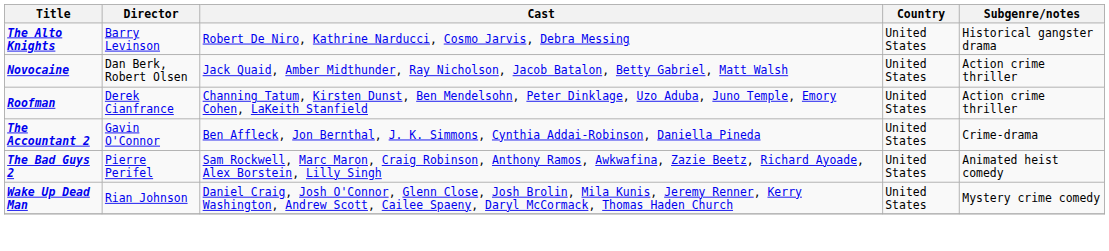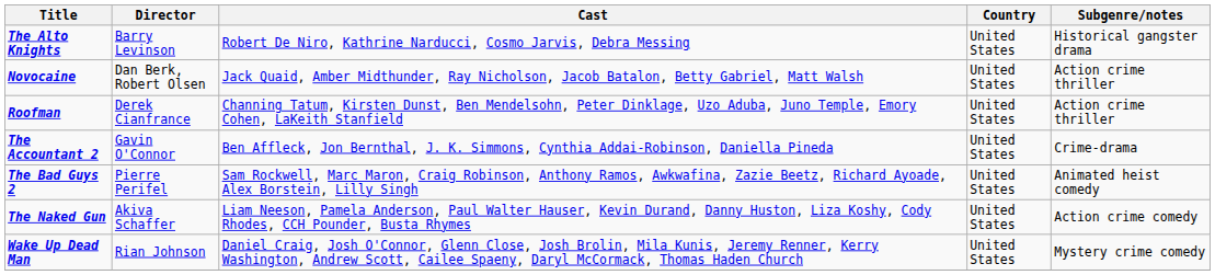 <table class="wikitable">
 <tr>
 <th>Title</th>
 <th>Director</th>
 <th>Cast</th>
 <th>Country</th>
 <th>Subgenre/notes</th>
 </tr>
 <tr>
 <td><strong><em><a href='#'>The Alto Knights</a></em></strong></td>
 <td><a href='#'>Barry Levinson</a></td>
 <td><a href='#'>Robert De Niro</a>, <a href='#'>Kathrine Narducci</a>, <a href='#'>Cosmo Jarvis</a>, <a href='#'>Debra Messing</a></td>
 <td>United States</td>
 <td>Historical gangster drama</td>
 </tr>
 <tr>
 <td><strong><em><a href='#'>Novocaine</a></em></strong></td>
 <td>Dan Berk,<br>Robert Olsen</td>
 <td><a href='#'>Jack Quaid</a>, <a href='#'>Amber Midthunder</a>, <a href='#'>Ray Nicholson</a>, <a href='#'>Jacob Batalon</a>, <a href='#'>Betty Gabriel</a>, <a href='#'>Matt Walsh</a></td>
 <td>United States</td>
 <td>Action crime thriller</td>
 </tr>
 <tr>
 <td><strong><em><a href='#'>Roofman</a></em></strong></td>
 <td><a href='#'>Derek Cianfrance</a></td>
 <td><a href='#'>Channing Tatum</a>, <a href='#'>Kirsten Dunst</a>, <a href='#'>Ben Mendelsohn</a>, <a href='#'>Peter Dinklage</a>, <a href='#'>Uzo Aduba</a>, <a href='#'>Juno Temple</a>, <a href='#'>Emory Cohen</a>, <a href='#'>LaKeith Stanfield</a></td>
 <td>United States</td>
 <td>Action crime thriller</td>
 </tr>
 <tr>
 <td><strong><em><a href='#'>The Accountant 2</a></em></strong></td>
 <td><a href='#'>Gavin O'Connor</a></td>
 <td><a href='#'>Ben Affleck</a>, <a href='#'>Jon Bernthal</a>, <a href='#'>J. K. Simmons</a>, <a href='#'>Cynthia Addai-Robinson</a>, <a href='#'>Daniella Pineda</a></td>
 <td>United States</td>
 <td>Crime-drama</td>
 </tr>
 <tr>
 <td><strong><em><a href='#'>The Bad Guys 2</a></em></strong></td>
 <td><a href='#'>Pierre Perifel</a></td>
 <td><a href='#'>Sam Rockwell</a>, <a href='#'>Marc Maron</a>, <a href='#'>Craig Robinson</a>, <a href='#'>Anthony Ramos</a>, <a href='#'>Awkwafina</a>, <a href='#'>Zazie Beetz</a>, <a href='#'>Richard Ayoade</a>, <a href='#'>Alex Borstein</a>, <a href='#'>Lilly Singh</a></td>
 <td>United States</td>
 <td>Animated heist comedy</td>
 </tr>
 <tr>
+<td><strong><em><a href='#'>The Naked Gun</a></em></strong></td>
+<td><a href='#'>Akiva Schaffer</a></td>
+<td><a href='#'>Liam Neeson</a>, <a href='#'>Pamela Anderson</a>, <a href='#'>Paul Walter Hauser</a>, <a href='#'>Kevin Durand</a>, <a href='#'>Danny Huston</a>, <a href='#'>Liza Koshy</a>, <a href='#'>Cody Rhodes</a>, <a href='#'>CCH Pounder</a>, <a href='#'>Busta Rhymes</a></td>
+<td>United States</td>
+<td>Action crime comedy</td>
+</tr>
+<tr>
 <td><strong><em><a href='#'>Wake Up Dead Man</a></em></strong></td>
 <td><a href='#'>Rian Johnson</a></td>
 <td><a href='#'>Daniel Craig</a>, <a href='#'>Josh O'Connor</a>, <a href='#'>Glenn Close</a>, <a href='#'>Josh Brolin</a>, <a href='#'>Mila Kunis</a>, <a href='#'>Jeremy Renner</a>, <a href='#'>Kerry Washington</a>, <a href='#'>Andrew Scott</a>, <a href='#'>Cailee Spaeny</a>, <a href='#'>Daryl McCormack</a>, <a href='#'>Thomas Haden Church</a></td>
 <td>United States</td>
 <td>Mystery crime comedy</td>
 </tr>
 <tr>
 </tr>
 </table>
